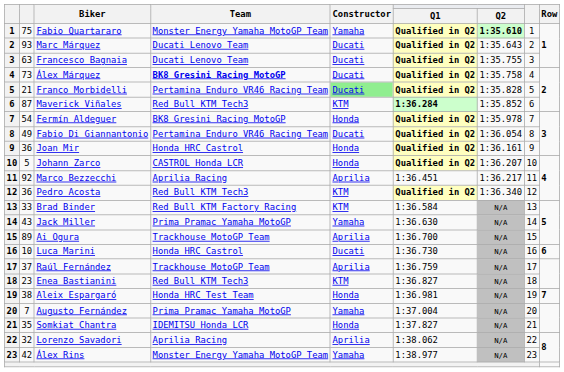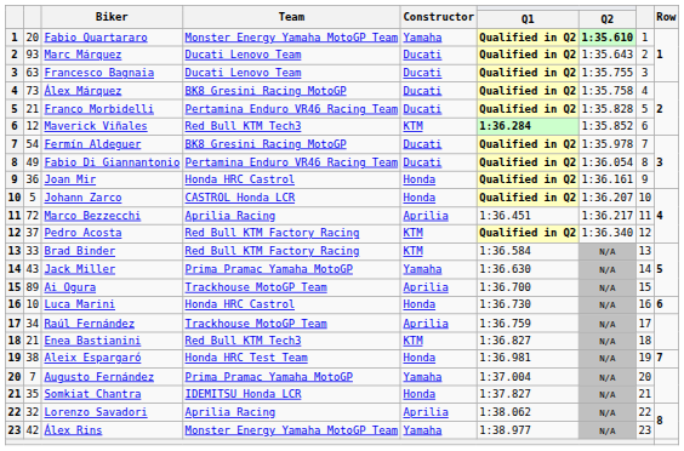 <table class="wikitable sortable" style="font-size: 85%;">
 <tr>
 <th rowspan="2"></th>
 <th rowspan="2"></th>
 <th rowspan="2">Biker</th>
 <th rowspan="2">Team</th>
 <th rowspan="2">Constructor</th>
 <th colspan="2" style="background:#eaecf0; text-align:center;"></th>
 <th rowspan="2"></th>
 <th rowspan="2">Row</th>
 </tr>
 <tr>
 <th scope="col">Q1</th>
 <th scope="col">Q2</th>
 </tr>
 <tr>
 <th scope="row">1</th>
-<td align="center">75</td>
+<td align="center">20</td>
 <td> <a href='#'>Fabio Quartararo</a></td>
 <td><a href='#'>Monster Energy Yamaha MotoGP Team</a></td>
 <td><a href='#'>Yamaha</a></td>
 <td style="background:#ffffbf;"><strong>Qualified in Q2</strong></td>
 <td style="background:#ccffcc;"><strong>1:35.610</strong></td>
 <td align="center">1</td>
 <td rowspan="3"><strong>1</strong></td>
 </tr>
 <tr>
 <th scope="row">2</th>
 <td align="center">93</td>
 <td> <a href='#'>Marc Márquez</a></td>
 <td><a href='#'>Ducati Lenovo Team</a></td>
 <td><a href='#'>Ducati</a></td>
 <td style="background:#ffffbf;"><strong>Qualified in Q2</strong></td>
 <td>1:35.643</td>
 <td align="center">2</td>
 </tr>
 <tr>
 <th scope="row">3</th>
 <td align="center">63</td>
 <td> <a href='#'>Francesco Bagnaia</a></td>
 <td><a href='#'>Ducati Lenovo Team</a></td>
 <td><a href='#'>Ducati</a></td>
 <td style="background:#ffffbf;"><strong>Qualified in Q2</strong></td>
 <td>1:35.755</td>
 <td align="center">3</td>
 </tr>
 <tr>
 <th scope="row">4</th>
 <td align="center">73</td>
 <td> <a href='#'>Álex Márquez</a></td>
-<td><strong><a href='#'>BK8 Gresini Racing MotoGP</a></strong></td>
+<td><a href='#'>BK8 Gresini Racing MotoGP</a></td>
 <td><a href='#'>Ducati</a></td>
 <td style="background:#ffffbf;"><strong>Qualified in Q2</strong></td>
 <td>1:35.758</td>
 <td align="center">4</td>
 <td rowspan="3"><strong>2</strong></td>
 </tr>
 <tr>
 <th scope="row">5</th>
 <td align="center">21</td>
 <td> <a href='#'>Franco Morbidelli</a></td>
 <td><a href='#'>Pertamina Enduro VR46 Racing Team</a></td>
-<td style="background: lightgreen;"><a href='#'>Ducati</a></td>
+<td><a href='#'>Ducati</a></td>
 <td style="background:#ffffbf;"><strong>Qualified in Q2</strong></td>
 <td>1:35.828</td>
 <td align="center">5</td>
 </tr>
 <tr>
 <th scope="row">6</th>
-<td align="center">87</td>
+<td align="center">12</td>
 <td> <a href='#'>Maverick Viñales</a></td>
 <td><a href='#'>Red Bull KTM Tech3</a></td>
 <td><a href='#'>KTM</a></td>
 <td style="background:#ccffcc;"><strong>1:36.284</strong></td>
 <td>1:35.852</td>
 <td align="center">6</td>
 </tr>
 <tr>
 <th scope="row">7</th>
 <td align="center">54</td>
 <td> <a href='#'>Fermín Aldeguer</a></td>
 <td><a href='#'>BK8 Gresini Racing MotoGP</a></td>
-<td><a href='#'>Honda</a></td>
+<td><a href='#'>Ducati</a></td>
 <td style="background:#ffffbf;"><strong>Qualified in Q2</strong></td>
 <td>1:35.978</td>
 <td align="center">7</td>
 <td rowspan="3"><strong>3</strong></td>
 </tr>
 <tr>
 <th scope="row">8</th>
 <td align="center">49</td>
 <td> <a href='#'>Fabio Di Giannantonio</a></td>
 <td><a href='#'>Pertamina Enduro VR46 Racing Team</a></td>
 <td><a href='#'>Ducati</a></td>
 <td style="background:#ffffbf;"><strong>Qualified in Q2</strong></td>
 <td>1:36.054</td>
 <td align="center">8</td>
 </tr>
 <tr>
 <th scope="row">9</th>
 <td align="center">36</td>
 <td> <a href='#'>Joan Mir</a></td>
 <td><a href='#'>Honda HRC Castrol</a></td>
 <td><a href='#'>Honda</a></td>
 <td style="background:#ffffbf;"><strong>Qualified in Q2</strong></td>
 <td>1:36.161</td>
 <td align="center">9</td>
 </tr>
 <tr>
 <th scope="row">10</th>
 <td align="center">5</td>
 <td> <a href='#'>Johann Zarco</a></td>
 <td><a href='#'>CASTROL Honda LCR</a></td>
 <td><a href='#'>Honda</a></td>
 <td style="background:#ffffbf;"><strong>Qualified in Q2</strong></td>
 <td>1:36.207</td>
 <td align="center">10</td>
 <td rowspan="3"><strong>4</strong></td>
 </tr>
 <tr>
 <th scope="row">11</th>
-<td align="center">92</td>
+<td align="center">72</td>
 <td> <a href='#'>Marco Bezzecchi</a></td>
 <td><a href='#'>Aprilia Racing</a></td>
 <td><a href='#'>Aprilia</a></td>
 <td>1:36.451</td>
 <td>1:36.217</td>
 <td align="center">11</td>
 </tr>
 <tr>
 <th scope="row">12</th>
-<td align="center">36</td>
+<td align="center">37</td>
 <td> <a href='#'>Pedro Acosta</a></td>
-<td><a href='#'>Red Bull KTM Tech3</a></td>
+<td><a href='#'>Red Bull KTM Factory Racing</a></td>
 <td><a href='#'>KTM</a></td>
 <td style="background:#ffffbf;"><strong>Qualified in Q2</strong></td>
 <td>1:36.340</td>
 <td align="center">12</td>
 </tr>
 <tr>
 <th scope="row">13</th>
 <td align="center">33</td>
 <td> <a href='#'>Brad Binder</a></td>
 <td><a href='#'>Red Bull KTM Factory Racing</a></td>
 <td><a href='#'>KTM</a></td>
 <td>1:36.584</td>
 <td style="background: silver" align="center" data-sort-value="22"><small>N/A</small></td>
 <td align="center">13</td>
 <td rowspan="3"><strong>5</strong></td>
 </tr>
 <tr>
 <th scope="row">14</th>
 <td align="center">43</td>
 <td> <a href='#'>Jack Miller</a></td>
 <td><a href='#'>Prima Pramac Yamaha MotoGP</a></td>
 <td><a href='#'>Yamaha</a></td>
 <td>1:36.630</td>
 <td style="background: silver" align="center" data-sort-value="22"><small>N/A</small></td>
 <td align="center">14</td>
 </tr>
 <tr>
 <th scope="row">15</th>
 <td align="center">89</td>
 <td> <a href='#'>Ai Ogura</a></td>
 <td><a href='#'>Trackhouse MotoGP Team</a></td>
 <td><a href='#'>Aprilia</a></td>
 <td>1:36.700</td>
 <td style="background: silver" align="center" data-sort-value="22"><small>N/A</small></td>
 <td align="center">15</td>
 </tr>
 <tr>
 <th scope="row">16</th>
 <td align="center">10</td>
 <td> <a href='#'>Luca Marini</a></td>
 <td><a href='#'>Honda HRC Castrol</a></td>
-<td><a href='#'>Ducati</a></td>
+<td><a href='#'>Honda</a></td>
 <td>1:36.730</td>
 <td style="background: silver" align="center" data-sort-value="22"><small>N/A</small></td>
 <td align="center">16</td>
 <td rowspan="1"><strong>6</strong></td>
 </tr>
 <tr>
 <th scope="row">17</th>
-<td align="center">37</td>
+<td align="center">34</td>
 <td> <a href='#'>Raúl Fernández</a></td>
 <td><a href='#'>Trackhouse MotoGP Team</a></td>
 <td><a href='#'>Aprilia</a></td>
 <td>1:36.759</td>
 <td style="background: silver" align="center" data-sort-value="22"><small>N/A</small></td>
 <td align="center">17</td>
 </tr>
 <tr>
 <th scope="row">18</th>
-<td align="center">23</td>
+<td align="center">21</td>
 <td> <a href='#'>Enea Bastianini</a></td>
 <td><a href='#'>Red Bull KTM Tech3</a></td>
 <td><a href='#'>KTM</a></td>
 <td>1:36.827</td>
 <td style="background: silver" align="center" data-sort-value="22"><small>N/A</small></td>
 <td align="center">18</td>
 </tr>
 <tr>
 <th scope="row">19</th>
 <td align="center">38</td>
 <td> <a href='#'>Aleix Espargaró</a></td>
 <td><a href='#'>Honda HRC Test Team</a></td>
 <td><a href='#'>Honda</a></td>
 <td>1:36.981</td>
 <td style="background: silver" align="center" data-sort-value="22"><small>N/A</small></td>
 <td align="center">19</td>
 <td rowspan="1"><strong>7</strong></td>
 </tr>
 <tr>
 <th scope="row">20</th>
 <td align="center">7</td>
 <td> <a href='#'>Augusto Fernández</a></td>
 <td><a href='#'>Prima Pramac Yamaha MotoGP</a></td>
 <td><a href='#'>Yamaha</a></td>
 <td>1:37.004</td>
 <td style="background: silver" align="center" data-sort-value="22"><small>N/A</small></td>
 <td align="center">20</td>
 </tr>
 <tr>
 <th scope="row">21</th>
 <td align="center">35</td>
 <td> <a href='#'>Somkiat Chantra</a></td>
 <td><a href='#'>IDEMITSU Honda LCR</a></td>
 <td><a href='#'>Honda</a></td>
 <td>1:37.827</td>
 <td style="background: silver" align="center" data-sort-value="22"><small>N/A</small></td>
 <td align="center">21</td>
 </tr>
 <tr>
 <th scope="row">22</th>
 <td align="center">32</td>
 <td> <a href='#'>Lorenzo Savadori</a></td>
 <td><a href='#'>Aprilia Racing</a></td>
 <td><a href='#'>Aprilia</a></td>
 <td>1:38.062</td>
 <td style="background: silver" align="center" data-sort-value="22"><small>N/A</small></td>
 <td align="center">22</td>
 <td rowspan="2"><strong>8</strong></td>
 </tr>
 <tr>
 <th scope="row">23</th>
 <td align="center">42</td>
 <td> <a href='#'>Álex Rins</a></td>
 <td><a href='#'>Monster Energy Yamaha MotoGP Team</a></td>
 <td><a href='#'>Yamaha</a></td>
 <td>1:38.977</td>
 <td style="background: silver" align="center" data-sort-value="22"><small>N/A</small></td>
 <td align="center">23</td>
 </tr>
 <tr>
 <th colspan="8"></th>
 </tr>
 </table>
